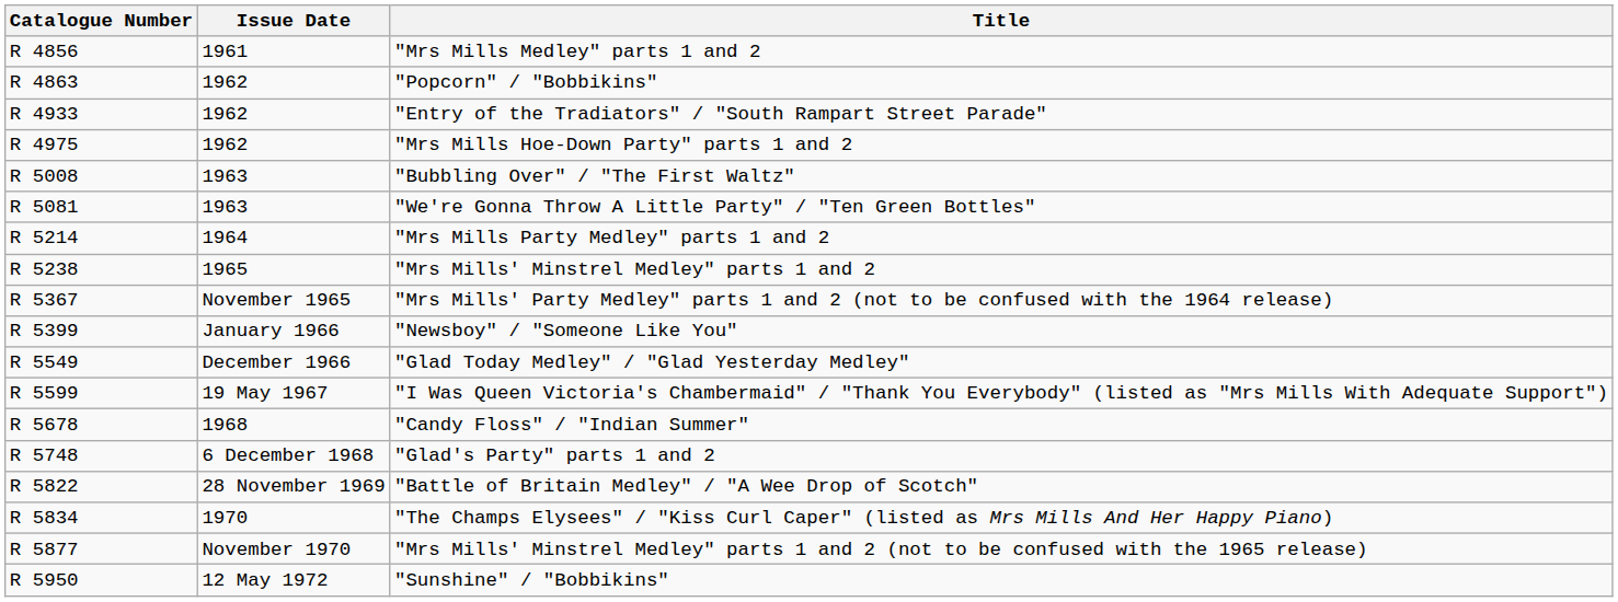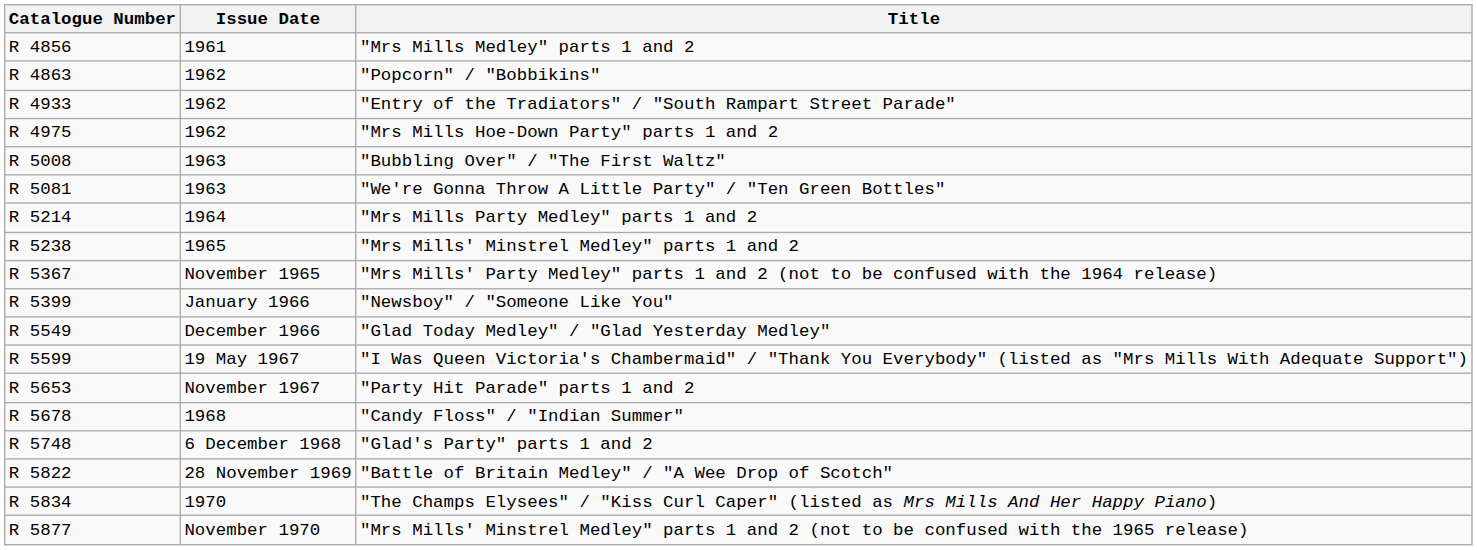 <table class="wikitable">
 <tr>
 <th>Catalogue Number</th>
 <th>Issue Date</th>
 <th>Title</th>
 </tr>
 <tr>
 <td>R 4856</td>
 <td>1961</td>
 <td>"Mrs Mills Medley" parts 1 and 2</td>
 </tr>
 <tr>
 <td>R 4863</td>
 <td>1962</td>
 <td>"Popcorn" / "Bobbikins"</td>
 </tr>
 <tr>
 <td>R 4933</td>
 <td>1962</td>
 <td>"Entry of the Tradiators" / "South Rampart Street Parade"</td>
 </tr>
 <tr>
 <td>R 4975</td>
 <td>1962</td>
 <td>"Mrs Mills Hoe-Down Party" parts 1 and 2</td>
 </tr>
 <tr>
 <td>R 5008</td>
 <td>1963</td>
 <td>"Bubbling Over" / "The First Waltz"</td>
 </tr>
 <tr>
 <td>R 5081</td>
 <td>1963</td>
 <td>"We're Gonna Throw A Little Party" / "Ten Green Bottles"</td>
 </tr>
 <tr>
 <td>R 5214</td>
 <td>1964</td>
 <td>"Mrs Mills Party Medley" parts 1 and 2</td>
 </tr>
 <tr>
 <td>R 5238</td>
 <td>1965</td>
 <td>"Mrs Mills' Minstrel Medley" parts 1 and 2</td>
 </tr>
 <tr>
 <td>R 5367</td>
 <td>November 1965</td>
 <td>"Mrs Mills' Party Medley" parts 1 and 2 (not to be confused with the 1964 release)</td>
 </tr>
 <tr>
 <td>R 5399</td>
 <td>January 1966</td>
 <td>"Newsboy" / "Someone Like You"</td>
 </tr>
 <tr>
 <td>R 5549</td>
 <td>December 1966</td>
 <td>"Glad Today Medley" / "Glad Yesterday Medley"</td>
 </tr>
 <tr>
 <td>R 5599</td>
 <td>19 May 1967</td>
 <td>"I Was Queen Victoria's Chambermaid" / "Thank You Everybody" (listed as "Mrs Mills With Adequate Support")</td>
 </tr>
 <tr>
+<td>R 5653</td>
+<td>November 1967</td>
+<td>"Party Hit Parade" parts 1 and 2</td>
+</tr>
+<tr>
 <td>R 5678</td>
 <td>1968</td>
 <td>"Candy Floss" / "Indian Summer"</td>
 </tr>
 <tr>
 <td>R 5748</td>
 <td>6 December 1968</td>
 <td>"Glad's Party" parts 1 and 2</td>
 </tr>
 <tr>
 <td>R 5822</td>
 <td>28 November 1969</td>
 <td>"Battle of Britain Medley" / "A Wee Drop of Scotch"</td>
 </tr>
 <tr>
 <td>R 5834</td>
 <td>1970</td>
 <td>"The Champs Elysees" / "Kiss Curl Caper" (listed as <em>Mrs Mills And Her Happy Piano</em>)</td>
 </tr>
 <tr>
 <td>R 5877</td>
 <td>November 1970</td>
 <td>"Mrs Mills' Minstrel Medley" parts 1 and 2 (not to be confused with the 1965 release)</td>
 </tr>
-<tr>
-<td>R 5950</td>
-<td>12 May 1972</td>
-<td>"Sunshine" / "Bobbikins"</td>
-</tr>
 </table>
